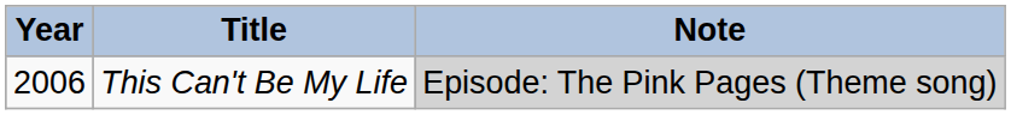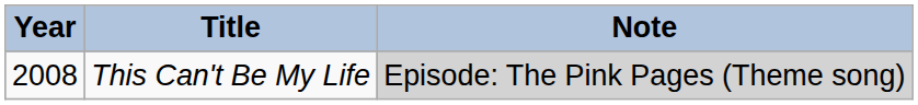 <table class="wikitable">
 <tr>
 <th style="background:#B0C4DE;">Year</th>
 <th style="background:#B0C4DE;">Title</th>
 <th style="background:#B0C4DE;">Note</th>
 </tr>
 <tr>
-<td>2006</td>
+<td>2008</td>
 <td><em>This Can't Be My Life</em></td>
 <td style="background: lightgrey;">Episode: The Pink Pages (Theme song)</td>
 </tr>
 </table>
